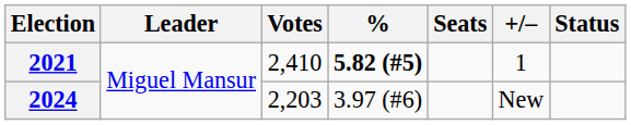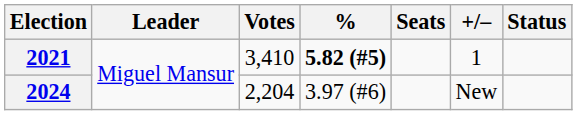 <table class=wikitable style=text-align:center>
 <tr>
 <th>Election</th>
 <th>Leader</th>
 <th>Votes</th>
 <th>%</th>
 <th>Seats</th>
 <th>+/–</th>
 <th>Status</th>
 </tr>
 <tr>
 <th><a href='#'>2021</a></th>
 <td rowspan=2><a href='#'>Miguel Mansur</a></td>
-<td>2,410</td>
+<td>3,410</td>
 <td><strong>5.82 (#5)</strong></td>
 <td></td>
 <td> 1</td>
 <td></td>
 </tr>
 <tr>
 <th><a href='#'>2024</a></th>
-<td>2,203</td>
+<td>2,204</td>
 <td>3.97 (#6)</td>
 <td></td>
 <td>New</td>
 <td></td>
 </tr>
 </table>
